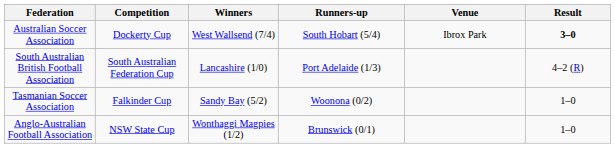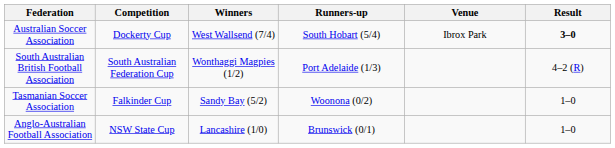 <table class="wikitable" width="75%">
 <tr>
 <th style="width:10em">Federation</th>
 <th style="width:10em">Competition</th>
 <th style="width:10em">Winners</th>
 <th style="width:15em">Runners-up</th>
 <th style="width:15em">Venue</th>
 <th style="width:10em">Result</th>
 </tr>
 <tr>
 <td align="center"><a href='#'>Australian Soccer Association</a></td>
 <td align="center"><a href='#'>Dockerty Cup</a></td>
 <td align="center"><a href='#'>West Wallsend</a> (7/4)</td>
 <td align="center"><a href='#'>South Hobart</a> (5/4)</td>
 <td align="center">Ibrox Park</td>
 <td align="center"><strong>3–0</strong></td>
 </tr>
 <tr>
 <td align="center"><a href='#'>South Australian British Football Association</a></td>
 <td align="center"><a href='#'>South Australian Federation Cup</a></td>
-<td align="center"><a href='#'>Lancashire</a> (1/0)</td>
+<td align="center"><a href='#'>Wonthaggi Magpies</a> (1/2)</td>
 <td align="center"><a href='#'>Port Adelaide</a> (1/3)</td>
 <td align="center"></td>
 <td align="center">4–2 (<a href='#'>R</a>)</td>
 </tr>
 <tr>
 <td align="center"><a href='#'>Tasmanian Soccer Association</a></td>
 <td align="center"><a href='#'>Falkinder Cup</a></td>
 <td align="center"><a href='#'>Sandy Bay</a> (5/2)</td>
 <td align="center"><a href='#'>Woonona</a> (0/2)</td>
 <td align="center"></td>
 <td align="center">1–0</td>
 </tr>
 <tr>
 <td align="center"><a href='#'>Anglo-Australian Football Association</a></td>
 <td align="center"><a href='#'>NSW State Cup</a></td>
-<td align="center"><a href='#'>Wonthaggi Magpies</a> (1/2)</td>
+<td align="center"><a href='#'>Lancashire</a> (1/0)</td>
 <td align="center"><a href='#'>Brunswick</a> (0/1)</td>
 <td align="center"></td>
 <td align="center">1–0</td>
 </tr>
 </table>
